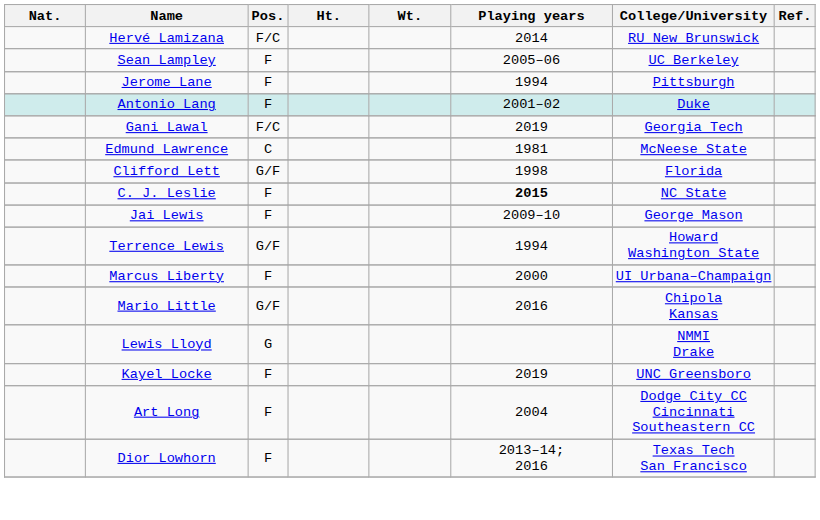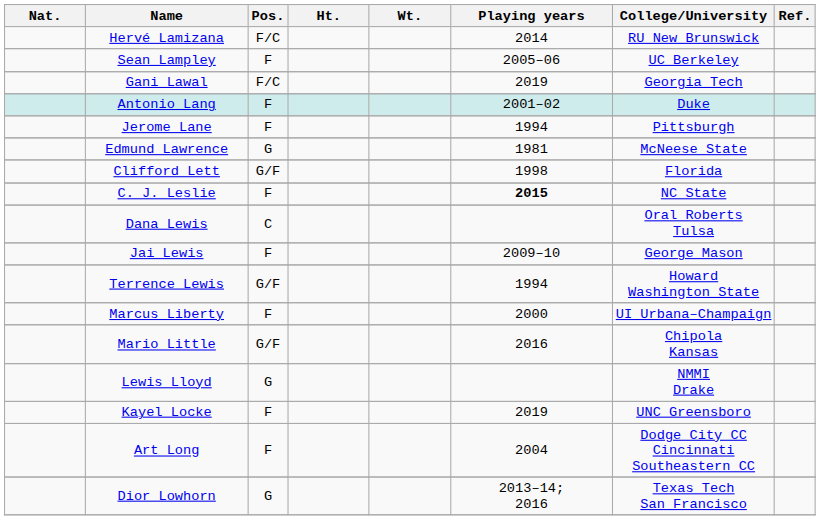 <table class="wikitable" style="text-align:center;">
 <tr>
 <th scope="col" width="10%">Nat.</th>
 <th scope="col" width="20%">Name</th>
 <th scope="col" width="5%">Pos.</th>
 <th scope="col" width="10%">Ht.</th>
 <th scope="col" width="10%">Wt.</th>
 <th scope="col" width="20%">Playing years</th>
 <th scope="col" width="20%">College/University</th>
 <th scope="col" width="5%">Ref.</th>
 </tr>
 <tr>
 <td> </td>
 <td><a href='#'>Hervé Lamizana</a></td>
 <td>F/C</td>
 <td></td>
 <td></td>
 <td>2014</td>
 <td><a href='#'>RU New Brunswick</a></td>
 <td></td>
 </tr>
 <tr>
 </tr>
 <tr>
 <td></td>
 <td><a href='#'>Sean Lampley</a></td>
 <td>F</td>
 <td></td>
 <td></td>
 <td>2005–06</td>
 <td><a href='#'>UC Berkeley</a></td>
 <td></td>
 </tr>
 <tr>
 </tr>
 <tr>
-<td></td>
-<td><a href='#'>Jerome Lane</a></td>
-<td>F</td>
+<td> </td>
+<td><a href='#'>Gani Lawal</a></td>
+<td>F/C</td>
 <td></td>
 <td></td>
-<td>1994</td>
-<td><a href='#'>Pittsburgh</a></td>
+<td>2019</td>
+<td><a href='#'>Georgia Tech</a></td>
 <td></td>
 </tr>
 <tr>
 </tr>
 <tr align="center" bgcolor="#CFECEC" width="20">
 <td></td>
 <td><a href='#'>Antonio Lang</a></td>
 <td>F</td>
 <td></td>
 <td></td>
 <td>2001–02</td>
 <td><a href='#'>Duke</a></td>
 <td></td>
 </tr>
 <tr>
 </tr>
 <tr>
-<td> </td>
-<td><a href='#'>Gani Lawal</a></td>
-<td>F/C</td>
+<td></td>
+<td><a href='#'>Jerome Lane</a></td>
+<td>F</td>
 <td></td>
 <td></td>
-<td>2019</td>
-<td><a href='#'>Georgia Tech</a></td>
+<td>1994</td>
+<td><a href='#'>Pittsburgh</a></td>
 <td></td>
 </tr>
 <tr>
 </tr>
 <tr>
 <td></td>
 <td><a href='#'>Edmund Lawrence</a></td>
-<td>C</td>
+<td>G</td>
 <td></td>
 <td></td>
 <td>1981</td>
 <td><a href='#'>McNeese State</a></td>
 <td></td>
 </tr>
 <tr>
 </tr>
 <tr>
 <td></td>
 <td><a href='#'>Clifford Lett</a></td>
 <td>G/F</td>
 <td></td>
 <td></td>
 <td>1998</td>
 <td><a href='#'>Florida</a></td>
 <td></td>
 </tr>
 <tr>
 </tr>
 <tr>
 <td></td>
 <td><a href='#'>C. J. Leslie</a></td>
 <td>F</td>
 <td></td>
 <td></td>
 <td><strong>2015</strong></td>
 <td><a href='#'>NC State</a></td>
 <td></td>
 </tr>
 <tr>
+</tr>
+<tr>
+<td></td>
+<td><a href='#'>Dana Lewis</a></td>
+<td>C</td>
+<td></td>
+<td></td>
+<td></td>
+<td><a href='#'>Oral Roberts</a><br><a href='#'>Tulsa</a></td>
+<td></td>
 </tr>
 <tr>
 </tr>
 <tr>
 <td></td>
 <td><a href='#'>Jai Lewis</a></td>
 <td>F</td>
 <td></td>
 <td></td>
 <td>2009–10</td>
 <td><a href='#'>George Mason</a></td>
 <td></td>
 </tr>
 <tr>
 </tr>
 <tr>
 <td> </td>
 <td><a href='#'>Terrence Lewis</a></td>
 <td>G/F</td>
 <td></td>
 <td></td>
 <td>1994</td>
 <td><a href='#'>Howard</a><br><a href='#'>Washington State</a></td>
 <td></td>
 </tr>
 <tr>
 </tr>
 <tr>
 <td></td>
 <td><a href='#'>Marcus Liberty</a></td>
 <td>F</td>
 <td></td>
 <td></td>
 <td>2000</td>
 <td><a href='#'>UI Urbana–Champaign</a></td>
 <td></td>
 </tr>
 <tr>
 </tr>
 <tr>
 <td></td>
 <td><a href='#'>Mario Little</a></td>
 <td>G/F</td>
 <td></td>
 <td></td>
 <td>2016</td>
 <td><a href='#'>Chipola</a><br><a href='#'>Kansas</a></td>
 <td></td>
 </tr>
 <tr>
 </tr>
 <tr>
 <td></td>
 <td><a href='#'>Lewis Lloyd</a></td>
 <td>G</td>
 <td></td>
 <td></td>
 <td></td>
 <td><a href='#'>NMMI</a><br><a href='#'>Drake</a></td>
 <td></td>
 </tr>
 <tr>
 </tr>
 <tr>
 <td></td>
 <td><a href='#'>Kayel Locke</a></td>
 <td>F</td>
 <td></td>
 <td></td>
 <td>2019</td>
 <td><a href='#'>UNC Greensboro</a></td>
 <td></td>
 </tr>
 <tr>
 </tr>
 <tr>
 <td></td>
 <td><a href='#'>Art Long</a></td>
 <td>F</td>
 <td></td>
 <td></td>
 <td>2004</td>
 <td><a href='#'>Dodge City CC</a><br><a href='#'>Cincinnati</a><br><a href='#'>Southeastern CC</a></td>
 <td></td>
 </tr>
 <tr>
 </tr>
 <tr>
 <td></td>
 <td><a href='#'>Dior Lowhorn</a></td>
-<td>F</td>
+<td>G</td>
 <td></td>
 <td></td>
 <td>2013–14;<br>2016</td>
 <td><a href='#'>Texas Tech</a><br><a href='#'>San Francisco</a></td>
 <td></td>
 </tr>
 <tr>
 </tr>
 </table>
